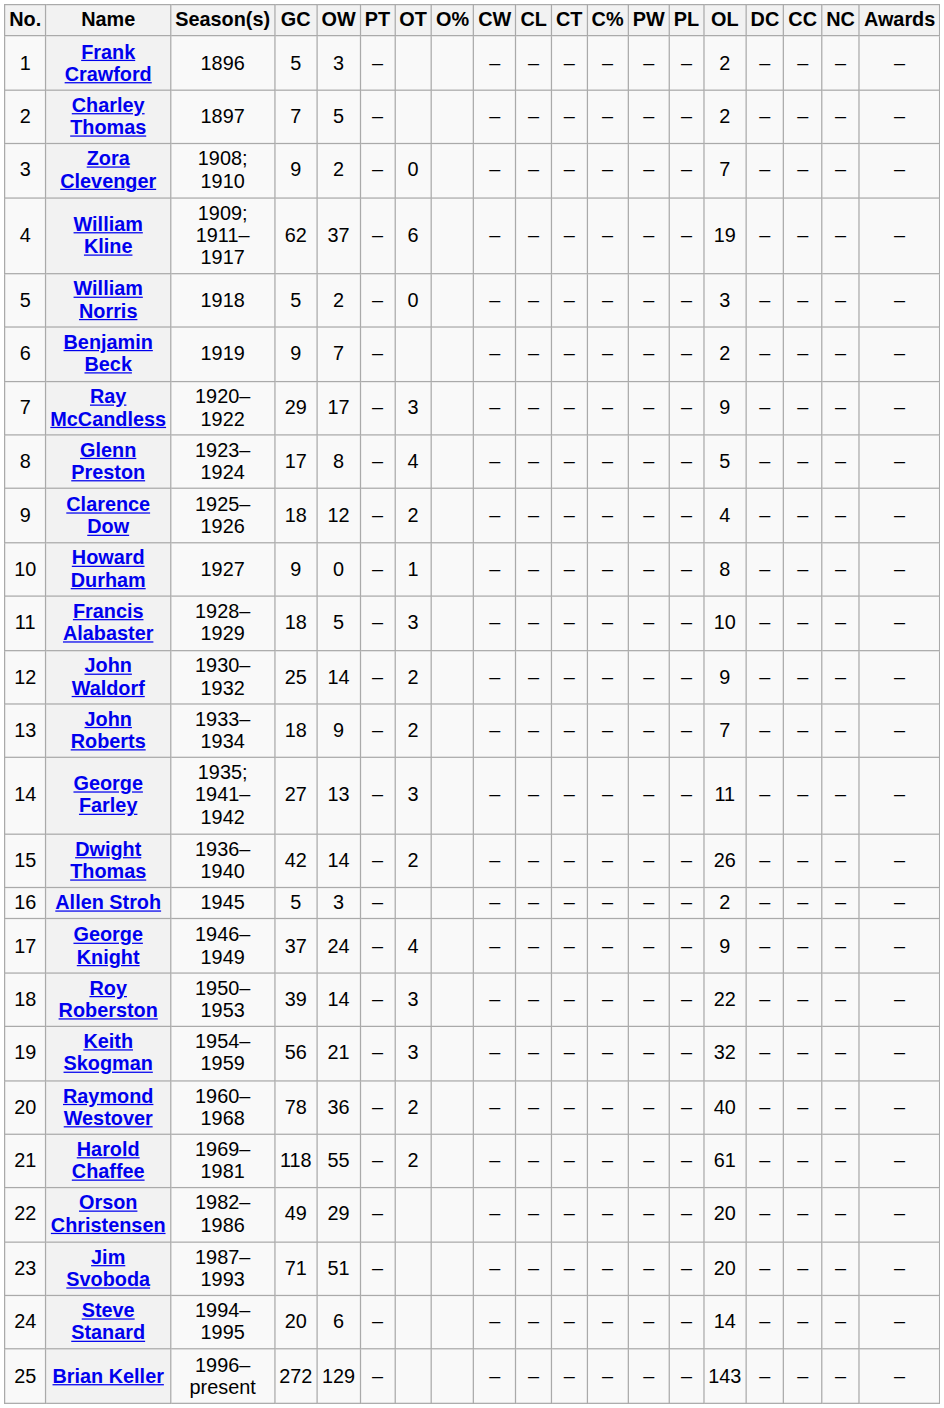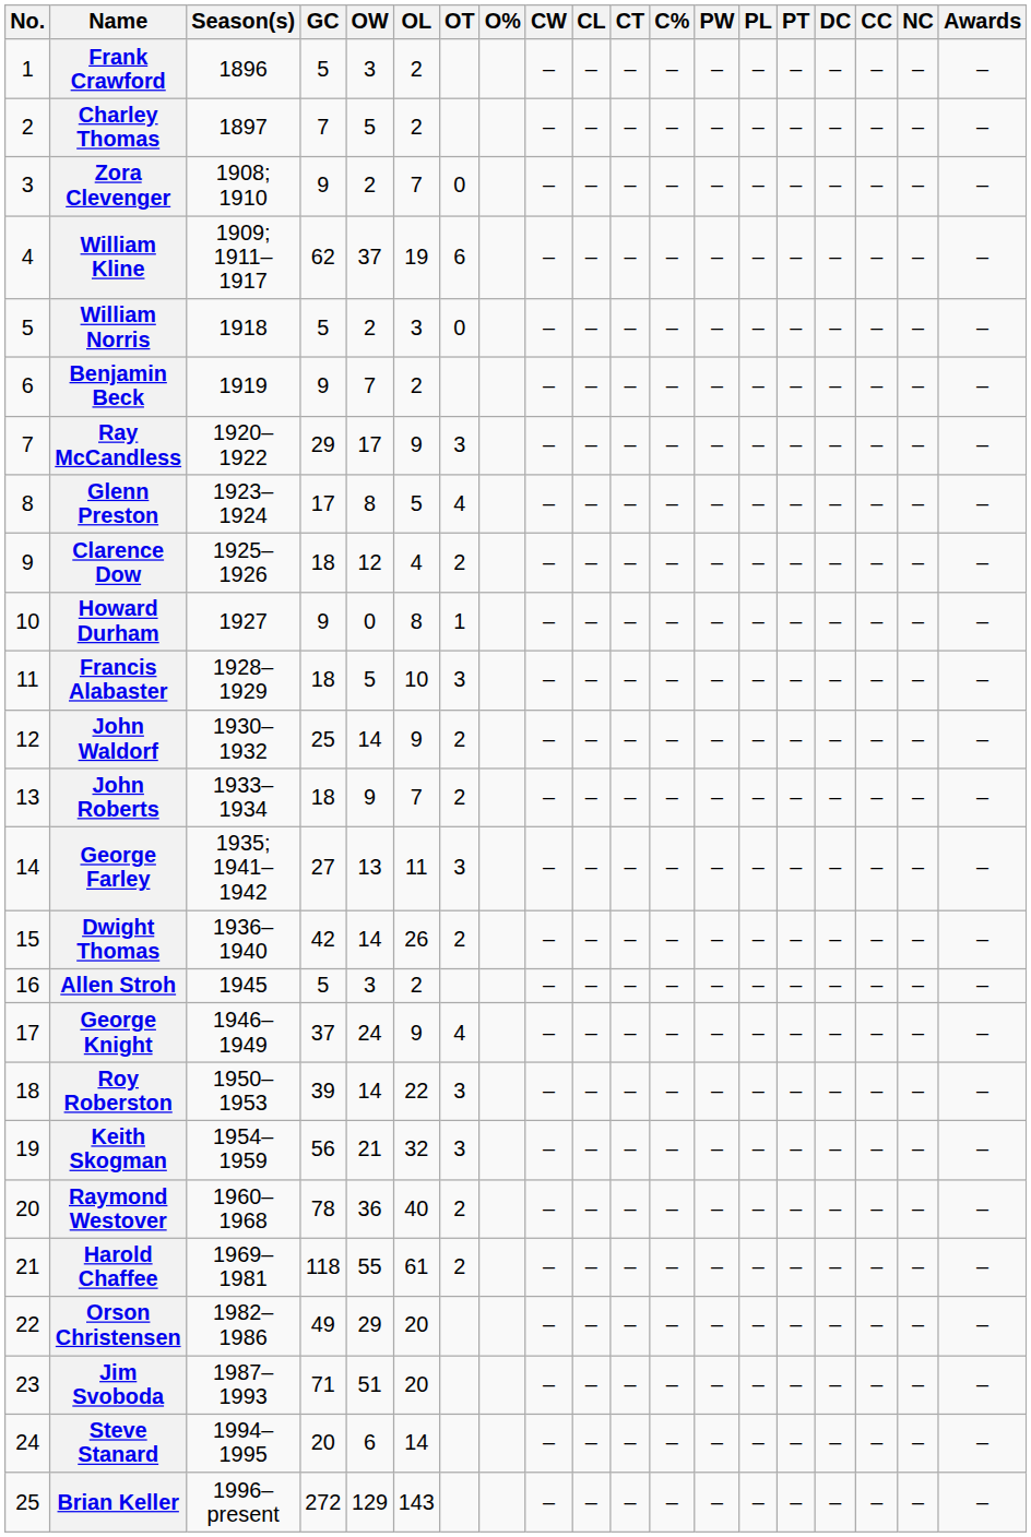 <table class="wikitable sortable plainrowheaders" style="text-align:center">
 <tr>
 <th scope="col" class="unsortable">No.</th>
 <th scope="col">Name</th>
 <th scope="col">Season(s)</th>
 <th scope="col">GC</th>
 <th scope="col">OW</th>
-<th scope="col">PT</th>
+<th scope="col">OL</th>
 <th scope="col">OT</th>
 <th scope="col">O%</th>
 <th scope="col">CW</th>
 <th scope="col">CL</th>
 <th scope="col">CT</th>
 <th scope="col">C%</th>
 <th scope="col">PW</th>
 <th scope="col">PL</th>
-<th scope="col">OL</th>
+<th scope="col">PT</th>
 <th scope="col">DC</th>
 <th scope="col">CC</th>
 <th scope="col">NC</th>
 <th scope="col" class="unsortable">Awards</th>
 </tr>
 <tr>
 <td>1</td>
 <th scope="row"><a href='#'>Frank Crawford</a></th>
 <td>1896</td>
 <td>5</td>
 <td>3</td>
-<td>–</td>
+<td>2</td>
 <td></td>
 <td></td>
 <td>–</td>
 <td>–</td>
 <td>–</td>
 <td>–</td>
 <td>–</td>
 <td>–</td>
-<td>2</td>
+<td>–</td>
 <td>–</td>
 <td>–</td>
 <td>–</td>
 <td>–</td>
 </tr>
 <tr>
 <td>2</td>
 <th scope="row"><a href='#'>Charley Thomas</a></th>
 <td>1897</td>
 <td>7</td>
 <td>5</td>
-<td>–</td>
+<td>2</td>
 <td></td>
 <td></td>
 <td>–</td>
 <td>–</td>
 <td>–</td>
 <td>–</td>
 <td>–</td>
 <td>–</td>
-<td>2</td>
+<td>–</td>
 <td>–</td>
 <td>–</td>
 <td>–</td>
 <td>–</td>
 </tr>
 <tr>
 <td>3</td>
 <th scope="row"><a href='#'>Zora Clevenger</a></th>
 <td>1908; 1910</td>
 <td>9</td>
 <td>2</td>
-<td>–</td>
+<td>7</td>
 <td>0</td>
 <td></td>
 <td>–</td>
 <td>–</td>
 <td>–</td>
 <td>–</td>
 <td>–</td>
 <td>–</td>
-<td>7</td>
+<td>–</td>
 <td>–</td>
 <td>–</td>
 <td>–</td>
 <td>–</td>
 </tr>
 <tr>
 <td>4</td>
 <th scope="row"><a href='#'>William Kline</a></th>
 <td>1909; 1911–1917</td>
 <td>62</td>
 <td>37</td>
-<td>–</td>
+<td>19</td>
 <td>6</td>
 <td></td>
 <td>–</td>
 <td>–</td>
 <td>–</td>
 <td>–</td>
 <td>–</td>
 <td>–</td>
-<td>19</td>
+<td>–</td>
 <td>–</td>
 <td>–</td>
 <td>–</td>
 <td>–</td>
 </tr>
 <tr>
 <td>5</td>
 <th scope="row"><a href='#'>William Norris</a></th>
 <td>1918</td>
 <td>5</td>
 <td>2</td>
-<td>–</td>
+<td>3</td>
 <td>0</td>
 <td></td>
 <td>–</td>
 <td>–</td>
 <td>–</td>
 <td>–</td>
 <td>–</td>
 <td>–</td>
-<td>3</td>
+<td>–</td>
 <td>–</td>
 <td>–</td>
 <td>–</td>
 <td>–</td>
 </tr>
 <tr>
 <td>6</td>
 <th scope="row"><a href='#'>Benjamin Beck</a></th>
 <td>1919</td>
 <td>9</td>
 <td>7</td>
-<td>–</td>
+<td>2</td>
 <td></td>
 <td></td>
 <td>–</td>
 <td>–</td>
 <td>–</td>
 <td>–</td>
 <td>–</td>
 <td>–</td>
-<td>2</td>
+<td>–</td>
 <td>–</td>
 <td>–</td>
 <td>–</td>
 <td>–</td>
 </tr>
 <tr>
 <td>7</td>
 <th scope="row"><a href='#'>Ray McCandless</a></th>
 <td>1920–1922</td>
 <td>29</td>
 <td>17</td>
-<td>–</td>
+<td>9</td>
 <td>3</td>
 <td></td>
 <td>–</td>
 <td>–</td>
 <td>–</td>
 <td>–</td>
 <td>–</td>
 <td>–</td>
-<td>9</td>
+<td>–</td>
 <td>–</td>
 <td>–</td>
 <td>–</td>
 <td>–</td>
 </tr>
 <tr>
 <td>8</td>
 <th scope="row"><a href='#'>Glenn Preston</a></th>
 <td>1923–1924</td>
 <td>17</td>
 <td>8</td>
-<td>–</td>
+<td>5</td>
 <td>4</td>
 <td></td>
 <td>–</td>
 <td>–</td>
 <td>–</td>
 <td>–</td>
 <td>–</td>
 <td>–</td>
-<td>5</td>
+<td>–</td>
 <td>–</td>
 <td>–</td>
 <td>–</td>
 <td>–</td>
 </tr>
 <tr>
 <td>9</td>
 <th scope="row"><a href='#'>Clarence Dow</a></th>
 <td>1925–1926</td>
 <td>18</td>
 <td>12</td>
-<td>–</td>
+<td>4</td>
 <td>2</td>
 <td></td>
 <td>–</td>
 <td>–</td>
 <td>–</td>
 <td>–</td>
 <td>–</td>
 <td>–</td>
-<td>4</td>
+<td>–</td>
 <td>–</td>
 <td>–</td>
 <td>–</td>
 <td>–</td>
 </tr>
 <tr>
 <td>10</td>
 <th scope="row"><a href='#'>Howard Durham</a></th>
 <td>1927</td>
 <td>9</td>
 <td>0</td>
-<td>–</td>
+<td>8</td>
 <td>1</td>
 <td></td>
 <td>–</td>
 <td>–</td>
 <td>–</td>
 <td>–</td>
 <td>–</td>
 <td>–</td>
-<td>8</td>
+<td>–</td>
 <td>–</td>
 <td>–</td>
 <td>–</td>
 <td>–</td>
 </tr>
 <tr>
 <td>11</td>
 <th scope="row"><a href='#'>Francis Alabaster</a></th>
 <td>1928–1929</td>
 <td>18</td>
 <td>5</td>
-<td>–</td>
+<td>10</td>
 <td>3</td>
 <td></td>
 <td>–</td>
 <td>–</td>
 <td>–</td>
 <td>–</td>
 <td>–</td>
 <td>–</td>
-<td>10</td>
+<td>–</td>
 <td>–</td>
 <td>–</td>
 <td>–</td>
 <td>–</td>
 </tr>
 <tr>
 <td>12</td>
 <th scope="row"><a href='#'>John Waldorf</a></th>
 <td>1930–1932</td>
 <td>25</td>
 <td>14</td>
-<td>–</td>
+<td>9</td>
 <td>2</td>
 <td></td>
 <td>–</td>
 <td>–</td>
 <td>–</td>
 <td>–</td>
 <td>–</td>
 <td>–</td>
-<td>9</td>
+<td>–</td>
 <td>–</td>
 <td>–</td>
 <td>–</td>
 <td>–</td>
 </tr>
 <tr>
 <td>13</td>
 <th scope="row"><a href='#'>John Roberts</a></th>
 <td>1933–1934</td>
 <td>18</td>
 <td>9</td>
-<td>–</td>
+<td>7</td>
 <td>2</td>
 <td></td>
 <td>–</td>
 <td>–</td>
 <td>–</td>
 <td>–</td>
 <td>–</td>
 <td>–</td>
-<td>7</td>
+<td>–</td>
 <td>–</td>
 <td>–</td>
 <td>–</td>
 <td>–</td>
 </tr>
 <tr>
 <td>14</td>
 <th scope="row"><a href='#'>George Farley</a></th>
 <td>1935; 1941–1942</td>
 <td>27</td>
 <td>13</td>
-<td>–</td>
+<td>11</td>
 <td>3</td>
 <td></td>
 <td>–</td>
 <td>–</td>
 <td>–</td>
 <td>–</td>
 <td>–</td>
 <td>–</td>
-<td>11</td>
+<td>–</td>
 <td>–</td>
 <td>–</td>
 <td>–</td>
 <td>–</td>
 </tr>
 <tr>
 <td>15</td>
 <th scope="row"><a href='#'>Dwight Thomas</a></th>
 <td>1936–1940</td>
 <td>42</td>
 <td>14</td>
-<td>–</td>
+<td>26</td>
 <td>2</td>
 <td></td>
 <td>–</td>
 <td>–</td>
 <td>–</td>
 <td>–</td>
 <td>–</td>
 <td>–</td>
-<td>26</td>
+<td>–</td>
 <td>–</td>
 <td>–</td>
 <td>–</td>
 <td>–</td>
 </tr>
 <tr>
 <td>16</td>
 <th scope="row"><a href='#'>Allen Stroh</a></th>
 <td>1945</td>
 <td>5</td>
 <td>3</td>
-<td>–</td>
+<td>2</td>
 <td></td>
 <td></td>
 <td>–</td>
 <td>–</td>
 <td>–</td>
 <td>–</td>
 <td>–</td>
 <td>–</td>
-<td>2</td>
+<td>–</td>
 <td>–</td>
 <td>–</td>
 <td>–</td>
 <td>–</td>
 </tr>
 <tr>
 <td>17</td>
 <th scope="row"><a href='#'>George Knight</a></th>
 <td>1946–1949</td>
 <td>37</td>
 <td>24</td>
-<td>–</td>
+<td>9</td>
 <td>4</td>
 <td></td>
 <td>–</td>
 <td>–</td>
 <td>–</td>
 <td>–</td>
 <td>–</td>
 <td>–</td>
-<td>9</td>
+<td>–</td>
 <td>–</td>
 <td>–</td>
 <td>–</td>
 <td>–</td>
 </tr>
 <tr>
 <td>18</td>
 <th scope="row"><a href='#'>Roy Roberston</a></th>
 <td>1950–1953</td>
 <td>39</td>
 <td>14</td>
-<td>–</td>
+<td>22</td>
 <td>3</td>
 <td></td>
 <td>–</td>
 <td>–</td>
 <td>–</td>
 <td>–</td>
 <td>–</td>
 <td>–</td>
-<td>22</td>
+<td>–</td>
 <td>–</td>
 <td>–</td>
 <td>–</td>
 <td>–</td>
 </tr>
 <tr>
 <td>19</td>
 <th scope="row"><a href='#'>Keith Skogman</a></th>
 <td>1954–1959</td>
 <td>56</td>
 <td>21</td>
-<td>–</td>
+<td>32</td>
 <td>3</td>
 <td></td>
 <td>–</td>
 <td>–</td>
 <td>–</td>
 <td>–</td>
 <td>–</td>
 <td>–</td>
-<td>32</td>
+<td>–</td>
 <td>–</td>
 <td>–</td>
 <td>–</td>
 <td>–</td>
 </tr>
 <tr>
 <td>20</td>
 <th scope="row"><a href='#'>Raymond Westover</a></th>
 <td>1960–1968</td>
 <td>78</td>
 <td>36</td>
-<td>–</td>
+<td>40</td>
 <td>2</td>
 <td></td>
 <td>–</td>
 <td>–</td>
 <td>–</td>
 <td>–</td>
 <td>–</td>
 <td>–</td>
-<td>40</td>
+<td>–</td>
 <td>–</td>
 <td>–</td>
 <td>–</td>
 <td>–</td>
 </tr>
 <tr>
 <td>21</td>
 <th scope="row"><a href='#'>Harold Chaffee</a></th>
 <td>1969–1981</td>
 <td>118</td>
 <td>55</td>
-<td>–</td>
+<td>61</td>
 <td>2</td>
 <td></td>
 <td>–</td>
 <td>–</td>
 <td>–</td>
 <td>–</td>
 <td>–</td>
 <td>–</td>
-<td>61</td>
+<td>–</td>
 <td>–</td>
 <td>–</td>
 <td>–</td>
 <td>–</td>
 </tr>
 <tr>
 <td>22</td>
 <th scope="row"><a href='#'>Orson Christensen</a></th>
 <td>1982–1986</td>
 <td>49</td>
 <td>29</td>
-<td>–</td>
+<td>20</td>
 <td></td>
 <td></td>
 <td>–</td>
 <td>–</td>
 <td>–</td>
 <td>–</td>
 <td>–</td>
 <td>–</td>
-<td>20</td>
+<td>–</td>
 <td>–</td>
 <td>–</td>
 <td>–</td>
 <td>–</td>
 </tr>
 <tr>
 <td>23</td>
 <th scope="row"><a href='#'>Jim Svoboda</a></th>
 <td>1987–1993</td>
 <td>71</td>
 <td>51</td>
-<td>–</td>
+<td>20</td>
 <td></td>
 <td></td>
 <td>–</td>
 <td>–</td>
 <td>–</td>
 <td>–</td>
 <td>–</td>
 <td>–</td>
-<td>20</td>
+<td>–</td>
 <td>–</td>
 <td>–</td>
 <td>–</td>
 <td>–</td>
 </tr>
 <tr>
 <td>24</td>
 <th scope="row"><a href='#'>Steve Stanard</a></th>
 <td>1994–1995</td>
 <td>20</td>
 <td>6</td>
-<td>–</td>
+<td>14</td>
 <td></td>
 <td></td>
 <td>–</td>
 <td>–</td>
 <td>–</td>
 <td>–</td>
 <td>–</td>
 <td>–</td>
-<td>14</td>
+<td>–</td>
 <td>–</td>
 <td>–</td>
 <td>–</td>
 <td>–</td>
 </tr>
 <tr>
 <td>25</td>
 <th scope="row"><a href='#'>Brian Keller</a></th>
 <td>1996–present</td>
 <td>272</td>
 <td>129</td>
-<td>–</td>
+<td>143</td>
 <td></td>
 <td></td>
 <td>–</td>
 <td>–</td>
 <td>–</td>
 <td>–</td>
 <td>–</td>
 <td>–</td>
-<td>143</td>
+<td>–</td>
 <td>–</td>
 <td>–</td>
 <td>–</td>
 <td>–</td>
 </tr>
 </table>
